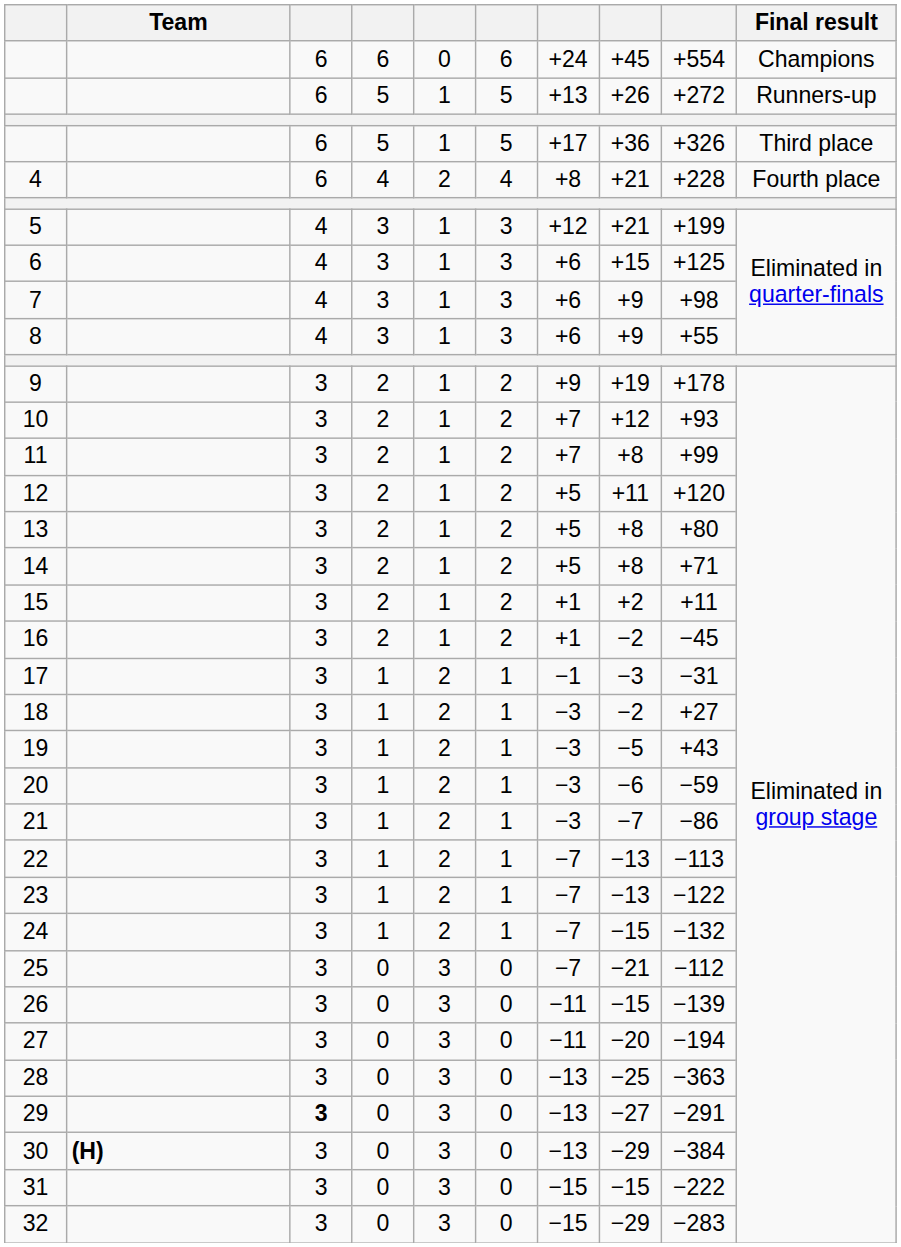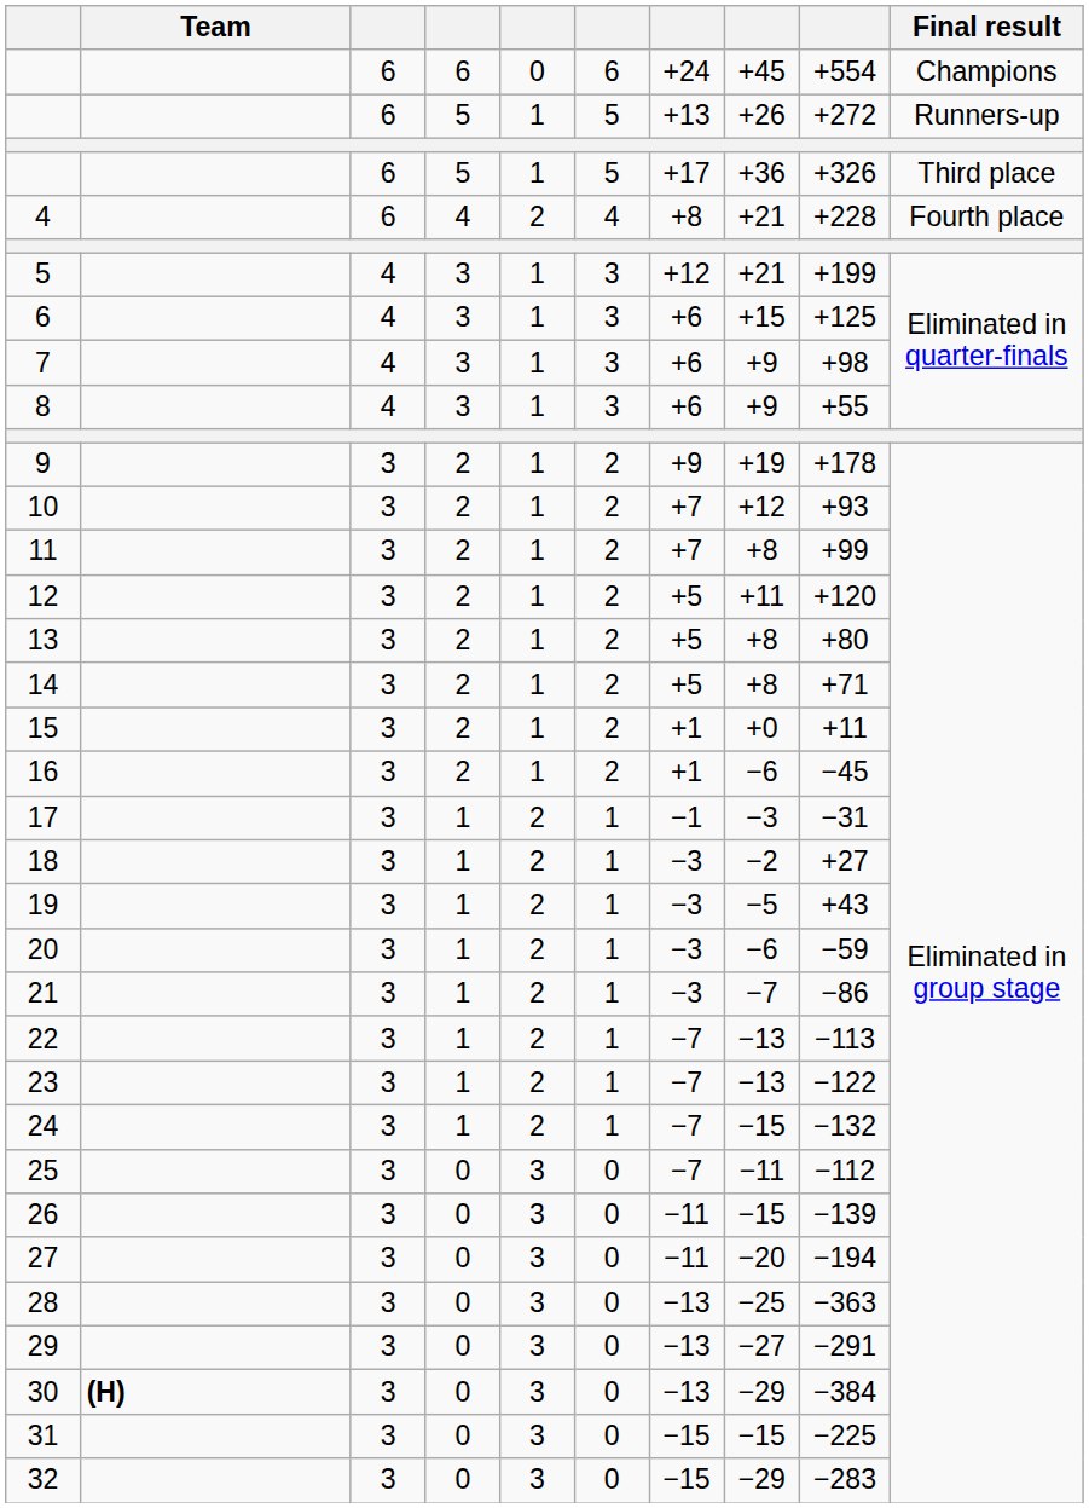 <table class=wikitable style="text-align:center;" width=620>
 <tr>
 <th width=5.5%></th>
 <th width=20%>Team</th>
 <th width=5.5%></th>
 <th width=5.5%></th>
 <th width=5.5%></th>
 <th width=5.5%></th>
 <th width=5.5%></th>
 <th width=5.5%></th>
 <th width=5.5%></th>
 <th width=14%>Final result</th>
 </tr>
 <tr>
 <td></td>
 <td align="left"></td>
 <td>6</td>
 <td>6</td>
 <td>0</td>
 <td>6</td>
 <td>+24</td>
 <td>+45</td>
 <td>+554</td>
 <td>Champions</td>
 </tr>
 <tr>
 <td></td>
 <td align="left"></td>
 <td>6</td>
 <td>5</td>
 <td>1</td>
 <td>5</td>
 <td>+13</td>
 <td>+26</td>
 <td>+272</td>
 <td>Runners-up</td>
 </tr>
 <tr>
 <th colspan="10"></th>
 </tr>
 <tr>
 <td></td>
 <td align="left"></td>
 <td>6</td>
 <td>5</td>
 <td>1</td>
 <td>5</td>
 <td>+17</td>
 <td>+36</td>
 <td>+326</td>
 <td>Third place</td>
 </tr>
 <tr>
 <td>4</td>
 <td align="left"></td>
 <td>6</td>
 <td>4</td>
 <td>2</td>
 <td>4</td>
 <td>+8</td>
 <td>+21</td>
 <td>+228</td>
 <td>Fourth place</td>
 </tr>
 <tr>
 <th colspan="10"></th>
 </tr>
 <tr>
 <td>5</td>
 <td align="left"></td>
 <td>4</td>
 <td>3</td>
 <td>1</td>
 <td>3</td>
 <td>+12</td>
 <td>+21</td>
 <td>+199</td>
 <td rowspan="4">Eliminated in <a href='#'>quarter-finals</a></td>
 </tr>
 <tr>
 <td>6</td>
 <td align="left"></td>
 <td>4</td>
 <td>3</td>
 <td>1</td>
 <td>3</td>
 <td>+6</td>
 <td>+15</td>
 <td>+125</td>
 </tr>
 <tr>
 <td>7</td>
 <td align="left"></td>
 <td>4</td>
 <td>3</td>
 <td>1</td>
 <td>3</td>
 <td>+6</td>
 <td>+9</td>
 <td>+98</td>
 </tr>
 <tr>
 <td>8</td>
 <td align="left"></td>
 <td>4</td>
 <td>3</td>
 <td>1</td>
 <td>3</td>
 <td>+6</td>
 <td>+9</td>
 <td>+55</td>
 </tr>
 <tr>
 <th colspan="10"></th>
 </tr>
 <tr>
 <td>9</td>
 <td align="left"></td>
 <td>3</td>
 <td>2</td>
 <td>1</td>
 <td>2</td>
 <td>+9</td>
 <td>+19</td>
 <td>+178</td>
 <td rowspan="24">Eliminated in <a href='#'>group stage</a></td>
 </tr>
 <tr>
 <td>10</td>
 <td align="left"></td>
 <td>3</td>
 <td>2</td>
 <td>1</td>
 <td>2</td>
 <td>+7</td>
 <td>+12</td>
 <td>+93</td>
 </tr>
 <tr>
 <td>11</td>
 <td align="left"></td>
 <td>3</td>
 <td>2</td>
 <td>1</td>
 <td>2</td>
 <td>+7</td>
 <td>+8</td>
 <td>+99</td>
 </tr>
 <tr>
 <td>12</td>
 <td align="left"></td>
 <td>3</td>
 <td>2</td>
 <td>1</td>
 <td>2</td>
 <td>+5</td>
 <td>+11</td>
 <td>+120</td>
 </tr>
 <tr>
 <td>13</td>
 <td align="left"></td>
 <td>3</td>
 <td>2</td>
 <td>1</td>
 <td>2</td>
 <td>+5</td>
 <td>+8</td>
 <td>+80</td>
 </tr>
 <tr>
 <td>14</td>
 <td align="left"></td>
 <td>3</td>
 <td>2</td>
 <td>1</td>
 <td>2</td>
 <td>+5</td>
 <td>+8</td>
 <td>+71</td>
 </tr>
 <tr>
 <td>15</td>
 <td align="left"></td>
 <td>3</td>
 <td>2</td>
 <td>1</td>
 <td>2</td>
 <td>+1</td>
-<td>+2</td>
+<td>+0</td>
 <td>+11</td>
 </tr>
 <tr>
 <td>16</td>
 <td align="left"></td>
 <td>3</td>
 <td>2</td>
 <td>1</td>
 <td>2</td>
 <td>+1</td>
-<td>−2</td>
+<td>−6</td>
 <td>−45</td>
 </tr>
 <tr>
 <td>17</td>
 <td align="left"></td>
 <td>3</td>
 <td>1</td>
 <td>2</td>
 <td>1</td>
 <td>−1</td>
 <td>−3</td>
 <td>−31</td>
 </tr>
 <tr>
 <td>18</td>
 <td align="left"></td>
 <td>3</td>
 <td>1</td>
 <td>2</td>
 <td>1</td>
 <td>−3</td>
 <td>−2</td>
 <td>+27</td>
 </tr>
 <tr>
 <td>19</td>
 <td align="left"></td>
 <td>3</td>
 <td>1</td>
 <td>2</td>
 <td>1</td>
 <td>−3</td>
 <td>−5</td>
 <td>+43</td>
 </tr>
 <tr>
 <td>20</td>
 <td align="left"></td>
 <td>3</td>
 <td>1</td>
 <td>2</td>
 <td>1</td>
 <td>−3</td>
 <td>−6</td>
 <td>−59</td>
 </tr>
 <tr>
 <td>21</td>
 <td align="left"></td>
 <td>3</td>
 <td>1</td>
 <td>2</td>
 <td>1</td>
 <td>−3</td>
 <td>−7</td>
 <td>−86</td>
 </tr>
 <tr>
 <td>22</td>
 <td align="left"></td>
 <td>3</td>
 <td>1</td>
 <td>2</td>
 <td>1</td>
 <td>−7</td>
 <td>−13</td>
 <td>−113</td>
 </tr>
 <tr>
 <td>23</td>
 <td align="left"></td>
 <td>3</td>
 <td>1</td>
 <td>2</td>
 <td>1</td>
 <td>−7</td>
 <td>−13</td>
 <td>−122</td>
 </tr>
 <tr>
 <td>24</td>
 <td align="left"></td>
 <td>3</td>
 <td>1</td>
 <td>2</td>
 <td>1</td>
 <td>−7</td>
 <td>−15</td>
 <td>−132</td>
 </tr>
 <tr>
 <td>25</td>
 <td align="left"></td>
 <td>3</td>
 <td>0</td>
 <td>3</td>
 <td>0</td>
 <td>−7</td>
-<td>−21</td>
+<td>−11</td>
 <td>−112</td>
 </tr>
 <tr>
 <td>26</td>
 <td align="left"></td>
 <td>3</td>
 <td>0</td>
 <td>3</td>
 <td>0</td>
 <td>−11</td>
 <td>−15</td>
 <td>−139</td>
 </tr>
 <tr>
 <td>27</td>
 <td align="left"></td>
 <td>3</td>
 <td>0</td>
 <td>3</td>
 <td>0</td>
 <td>−11</td>
 <td>−20</td>
 <td>−194</td>
 </tr>
 <tr>
 <td>28</td>
 <td align="left"></td>
 <td>3</td>
 <td>0</td>
 <td>3</td>
 <td>0</td>
 <td>−13</td>
 <td>−25</td>
 <td>−363</td>
 </tr>
 <tr>
 <td>29</td>
 <td align="left"></td>
-<td><strong>3</strong></td>
+<td>3</td>
 <td>0</td>
 <td>3</td>
 <td>0</td>
 <td>−13</td>
 <td>−27</td>
 <td>−291</td>
 </tr>
 <tr>
 <td>30</td>
 <td align="left"> <strong>(H)</strong></td>
 <td>3</td>
 <td>0</td>
 <td>3</td>
 <td>0</td>
 <td>−13</td>
 <td>−29</td>
 <td>−384</td>
 </tr>
 <tr>
 <td>31</td>
 <td align="left"></td>
 <td>3</td>
 <td>0</td>
 <td>3</td>
 <td>0</td>
 <td>−15</td>
 <td>−15</td>
-<td>−222</td>
+<td>−225</td>
 </tr>
 <tr>
 <td>32</td>
 <td align="left"></td>
 <td>3</td>
 <td>0</td>
 <td>3</td>
 <td>0</td>
 <td>−15</td>
 <td>−29</td>
 <td>−283</td>
 </tr>
 </table>
